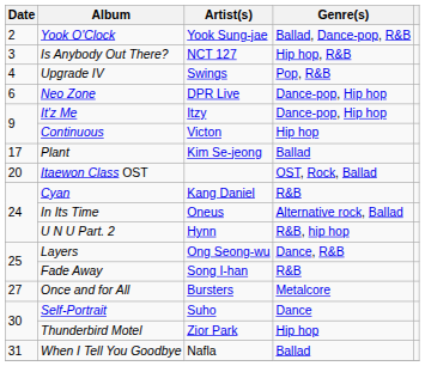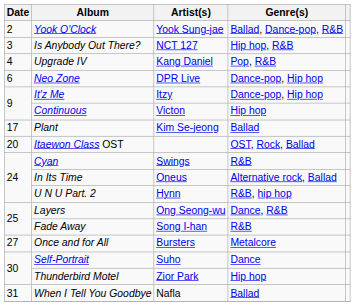 <table class="wikitable">
 <tr>
 <th>Date</th>
 <th>Album</th>
 <th>Artist(s)</th>
 <th>Genre(s)</th>
 <th></th>
 </tr>
 <tr>
 <td>2</td>
 <td><em><a href='#'>Yook O'Clock</a></em></td>
 <td><a href='#'>Yook Sung-jae</a></td>
 <td><a href='#'>Ballad</a>, <a href='#'>Dance-pop</a>, <a href='#'>R&B</a></td>
 <td></td>
 </tr>
 <tr>
 <td>3</td>
 <td><em>Is Anybody Out There?</em></td>
 <td><a href='#'>NCT 127</a></td>
 <td><a href='#'>Hip hop</a>, <a href='#'>R&B</a></td>
 <td></td>
 </tr>
 <tr>
 <td>4</td>
 <td><em>Upgrade IV</em></td>
-<td><a href='#'>Swings</a></td>
+<td><a href='#'>Kang Daniel</a></td>
 <td><a href='#'>Pop</a>, <a href='#'>R&B</a></td>
 <td></td>
 </tr>
 <tr>
 <td>6</td>
 <td><em><a href='#'>Neo Zone</a></em></td>
 <td><a href='#'>DPR Live</a></td>
 <td><a href='#'>Dance-pop</a>, <a href='#'>Hip hop</a></td>
 <td></td>
 </tr>
 <tr>
 <td rowspan="2">9</td>
 <td><em><a href='#'>It'z Me</a></em></td>
 <td><a href='#'>Itzy</a></td>
 <td><a href='#'>Dance-pop</a>, <a href='#'>Hip hop</a></td>
 <td></td>
 </tr>
 <tr>
 <td><em><a href='#'>Continuous</a></em></td>
 <td><a href='#'>Victon</a></td>
 <td><a href='#'>Hip hop</a></td>
 <td></td>
 </tr>
 <tr>
 <td>17</td>
 <td><em>Plant</em></td>
 <td><a href='#'>Kim Se-jeong</a></td>
 <td><a href='#'>Ballad</a></td>
 <td></td>
 </tr>
 <tr>
 <td>20</td>
 <td><em><a href='#'>Itaewon Class</a></em> OST</td>
 <td></td>
 <td><a href='#'>OST</a>, <a href='#'>Rock</a>, <a href='#'>Ballad</a></td>
 <td></td>
 </tr>
 <tr>
 <td rowspan="3">24</td>
 <td><em><a href='#'>Cyan</a></em></td>
-<td><a href='#'>Kang Daniel</a></td>
+<td><a href='#'>Swings</a></td>
 <td><a href='#'>R&B</a></td>
 <td></td>
 </tr>
 <tr>
 <td><em>In Its Time</em></td>
 <td><a href='#'>Oneus</a></td>
 <td><a href='#'>Alternative rock</a>, <a href='#'>Ballad</a></td>
 <td></td>
 </tr>
 <tr>
 <td><em>U N U Part. 2</em></td>
 <td><a href='#'>Hynn</a></td>
 <td><a href='#'>R&B</a>, <a href='#'>hip hop</a></td>
 <td></td>
 </tr>
 <tr>
 <td rowspan="2">25</td>
 <td><em>Layers</em></td>
 <td><a href='#'>Ong Seong-wu</a></td>
 <td><a href='#'>Dance</a>, <a href='#'>R&B</a></td>
 <td></td>
 </tr>
 <tr>
 <td><em>Fade Away</em></td>
 <td><a href='#'>Song I-han</a></td>
 <td><a href='#'>R&B</a></td>
 <td></td>
 </tr>
 <tr>
 <td>27</td>
 <td><em>Once and for All</em></td>
 <td><a href='#'>Bursters</a></td>
 <td><a href='#'>Metalcore</a></td>
 <td></td>
 </tr>
 <tr>
 <td rowspan="2">30</td>
 <td><em><a href='#'>Self-Portrait</a></em></td>
 <td><a href='#'>Suho</a></td>
 <td><a href='#'>Dance</a></td>
 <td></td>
 </tr>
 <tr>
 <td><em>Thunderbird Motel</em></td>
 <td><a href='#'>Zior Park</a></td>
 <td><a href='#'>Hip hop</a></td>
 <td></td>
 </tr>
 <tr>
 <td>31</td>
 <td><em>When I Tell You Goodbye</em></td>
 <td>Nafla</td>
 <td><a href='#'>Ballad</a></td>
 <td></td>
 </tr>
 <tr>
 </tr>
 </table>
